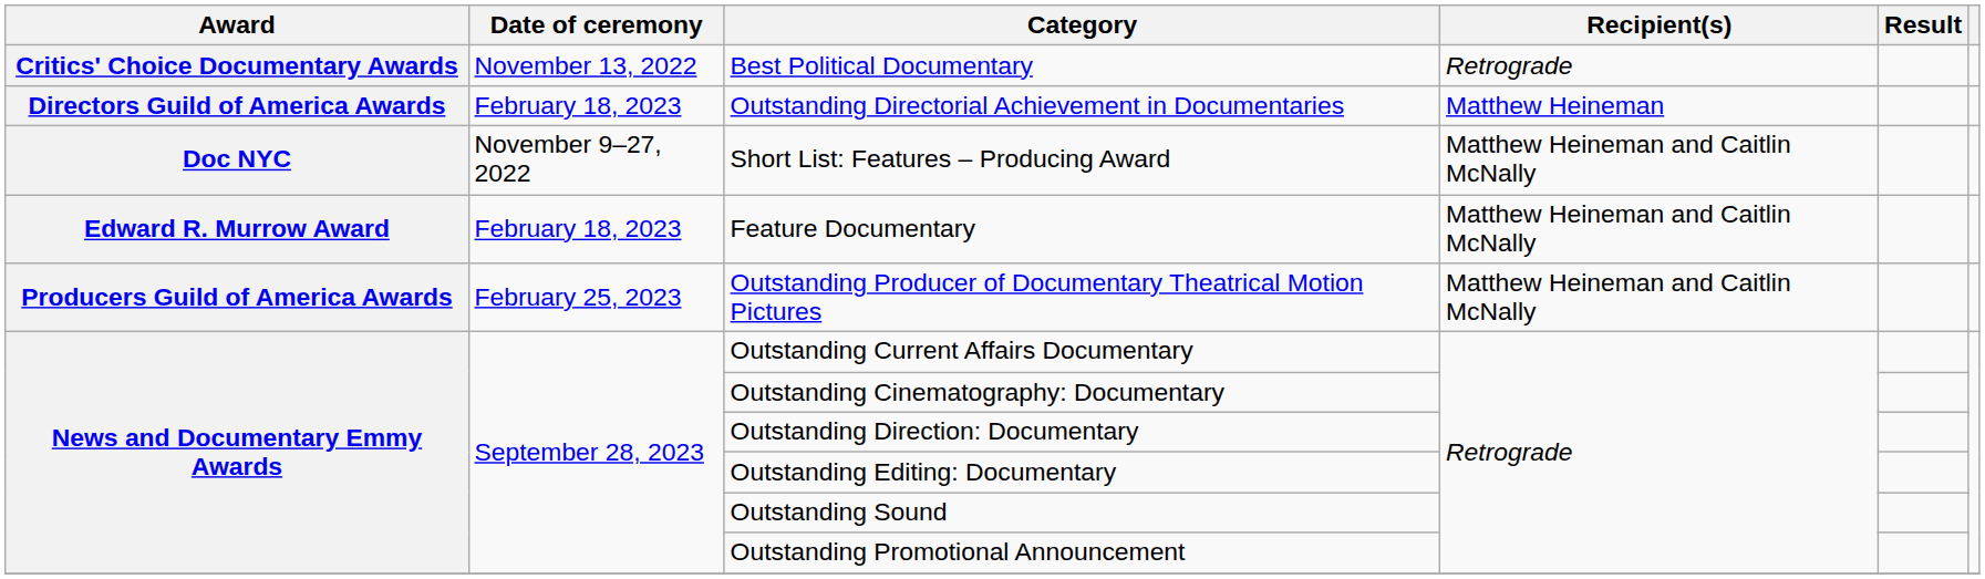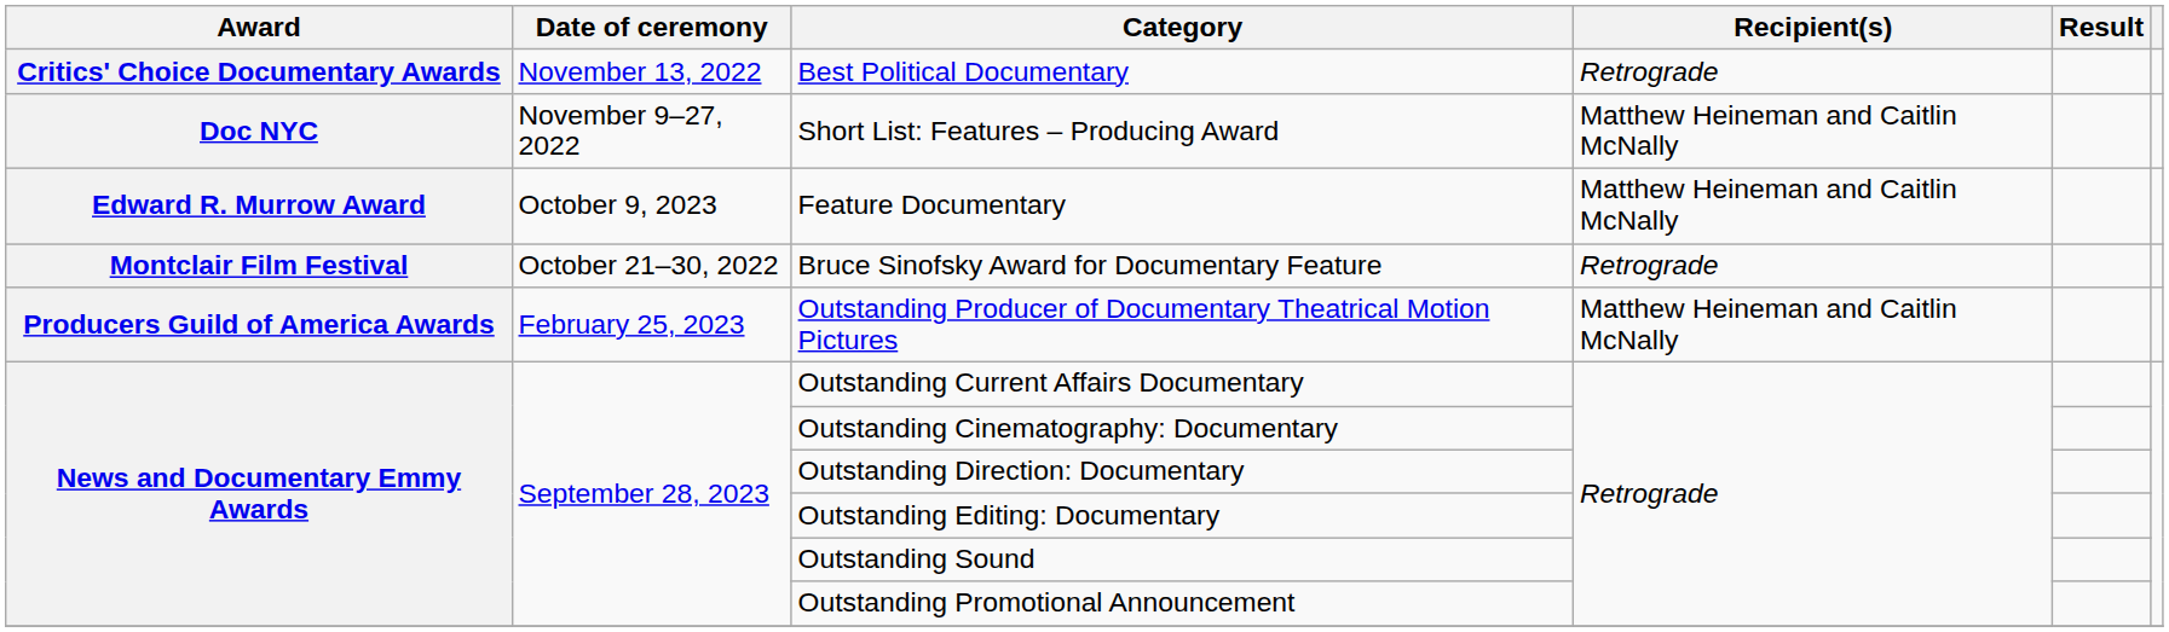 <table class="wikitable sortable plainrowheaders">
 <tr>
 <th scope="col">Award</th>
 <th scope="col">Date of ceremony</th>
 <th scope="col">Category</th>
 <th scope="col">Recipient(s)</th>
 <th scope="col">Result</th>
 <th scope="col" class="unsortable"></th>
 </tr>
 <tr>
 <th scope="row"><a href='#'>Critics' Choice Documentary Awards</a></th>
 <td><a href='#'>November 13, 2022</a></td>
 <td><a href='#'>Best Political Documentary</a></td>
 <td><em>Retrograde</em></td>
 <td></td>
 <td style="text-align:center;"></td>
 </tr>
 <tr>
-<th scope="row"><a href='#'>Directors Guild of America Awards</a></th>
-<td><a href='#'>February 18, 2023</a></td>
-<td><a href='#'>Outstanding Directorial Achievement in Documentaries</a></td>
-<td><a href='#'>Matthew Heineman</a></td>
-<td></td>
-<td style="text-align:center;"></td>
-</tr>
-<tr>
 <th scope="row"><a href='#'>Doc NYC</a></th>
 <td>November 9–27, 2022</td>
 <td>Short List: Features – Producing Award</td>
 <td>Matthew Heineman and Caitlin McNally</td>
 <td></td>
 <td style="text-align:center;"></td>
 </tr>
 <tr>
 <th scope="row"><a href='#'>Edward R. Murrow Award</a></th>
-<td><a href='#'>February 18, 2023</a></td>
+<td>October 9, 2023</td>
 <td>Feature Documentary</td>
 <td>Matthew Heineman and Caitlin McNally</td>
+<td></td>
+<td style="text-align:center;"></td>
+</tr>
+<tr>
+<th scope="row"><a href='#'>Montclair Film Festival</a></th>
+<td>October 21–30, 2022</td>
+<td>Bruce Sinofsky Award for Documentary Feature</td>
+<td><em>Retrograde</em></td>
 <td></td>
 <td style="text-align:center;"></td>
 </tr>
 <tr>
 <th scope="row"><a href='#'>Producers Guild of America Awards</a></th>
 <td><a href='#'>February 25, 2023</a></td>
 <td><a href='#'>Outstanding Producer of Documentary Theatrical Motion Pictures</a></td>
 <td>Matthew Heineman and Caitlin McNally</td>
 <td></td>
 <td style="text-align:center;"></td>
 </tr>
 <tr>
 <th scope="row" rowspan="6"><a href='#'>News and Documentary Emmy Awards</a></th>
 <td rowspan="6"><a href='#'>September 28, 2023</a></td>
 <td>Outstanding Current Affairs Documentary</td>
 <td rowspan="6"><em>Retrograde</em></td>
 <td></td>
 <td rowspan="6" align="center"></td>
 </tr>
 <tr>
 <td>Outstanding Cinematography: Documentary</td>
 <td></td>
 </tr>
 <tr>
 <td>Outstanding Direction: Documentary</td>
 <td></td>
 </tr>
 <tr>
 <td>Outstanding Editing: Documentary</td>
 <td></td>
 </tr>
 <tr>
 <td>Outstanding Sound</td>
 <td></td>
 </tr>
 <tr>
 <td>Outstanding Promotional Announcement</td>
 <td></td>
 </tr>
 <tr>
 </tr>
 </table>
